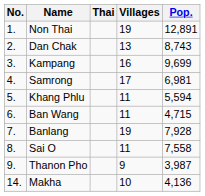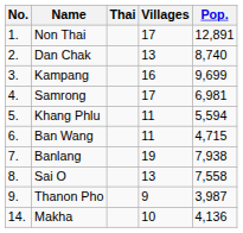 <table class="wikitable sortable">
 <tr>
 <th>No.</th>
 <th>Name</th>
 <th>Thai</th>
 <th>Villages</th>
 <th><a href='#'>Pop.</a></th>
 </tr>
 <tr>
 <td>1.</td>
 <td>Non Thai</td>
 <td></td>
-<td>19</td>
+<td>17</td>
 <td>12,891</td>
 </tr>
 <tr>
 <td>2.</td>
 <td>Dan Chak</td>
 <td></td>
 <td>13</td>
-<td>8,743</td>
+<td>8,740</td>
 </tr>
 <tr>
 <td>3.</td>
 <td>Kampang</td>
 <td></td>
 <td>16</td>
 <td>9,699</td>
 </tr>
 <tr>
 <td>4.</td>
 <td>Samrong</td>
 <td></td>
 <td>17</td>
 <td>6,981</td>
 </tr>
 <tr>
 <td>5.</td>
 <td>Khang Phlu</td>
 <td></td>
 <td>11</td>
 <td>5,594</td>
 </tr>
 <tr>
 <td>6.</td>
 <td>Ban Wang</td>
 <td></td>
 <td>11</td>
 <td>4,715</td>
 </tr>
 <tr>
 <td>7.</td>
 <td>Banlang</td>
 <td></td>
 <td>19</td>
-<td>7,928</td>
+<td>7,938</td>
 </tr>
 <tr>
 <td>8.</td>
 <td>Sai O</td>
 <td></td>
-<td>11</td>
+<td>13</td>
 <td>7,558</td>
 </tr>
 <tr>
 <td>9.</td>
 <td>Thanon Pho</td>
 <td></td>
 <td>9</td>
 <td>3,987</td>
 </tr>
 <tr>
 <td>14.</td>
 <td>Makha</td>
 <td></td>
 <td>10</td>
 <td>4,136</td>
 </tr>
 </table>
